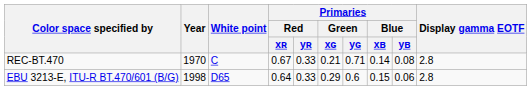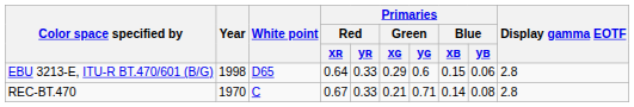 <table class="wikitable">
 <tr>
 <th rowspan="3"><a href='#'>Color space</a> specified by</th>
 <th rowspan="3">Year</th>
 <th rowspan="3"><a href='#'>White point</a></th>
 <th colspan="6"><a href='#'>Primaries</a></th>
 <th rowspan="3">Display <a href='#'>gamma</a> <a href='#'>EOTF</a></th>
 </tr>
 <tr>
 <th colspan="2">Red</th>
 <th colspan="2">Green</th>
 <th colspan="2">Blue</th>
 </tr>
 <tr>
 <th><a href='#'>xʀ</a></th>
 <th><a href='#'>yʀ</a></th>
 <th><a href='#'>xɢ</a></th>
 <th><a href='#'>yɢ</a></th>
 <th><a href='#'>xʙ</a></th>
 <th><a href='#'>yʙ</a></th>
 </tr>
 <tr>
+<td><a href='#'>EBU</a> 3213-E, <a href='#'>ITU-R BT.470/601 (B/G)</a></td>
+<td>1998</td>
+<td><a href='#'>D65</a></td>
+<td>0.64</td>
+<td>0.33</td>
+<td>0.29</td>
+<td>0.6</td>
+<td>0.15</td>
+<td>0.06</td>
+<td>2.8</td>
+</tr>
+<tr>
 <td>REC-BT.470</td>
 <td>1970</td>
 <td><a href='#'>C</a></td>
 <td>0.67</td>
 <td>0.33</td>
 <td>0.21</td>
 <td>0.71</td>
 <td>0.14</td>
 <td>0.08</td>
 <td>2.8</td>
 </tr>
-<tr>
-<td><a href='#'>EBU</a> 3213-E, <a href='#'>ITU-R BT.470/601 (B/G)</a></td>
-<td>1998</td>
-<td><a href='#'>D65</a></td>
-<td>0.64</td>
-<td>0.33</td>
-<td>0.29</td>
-<td>0.6</td>
-<td>0.15</td>
-<td>0.06</td>
-<td>2.8</td>
-</tr>
 </table>
